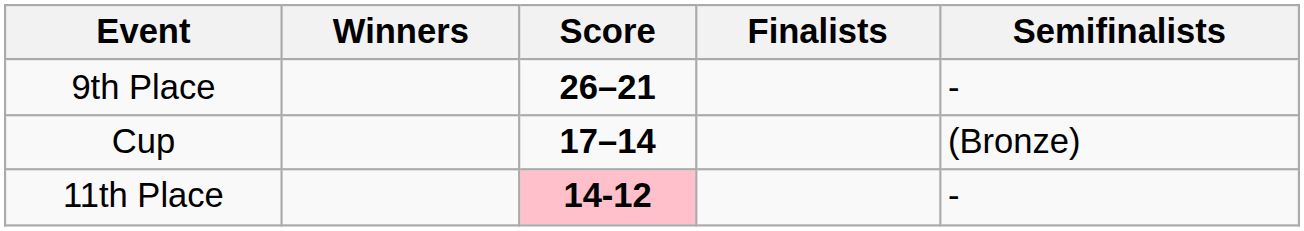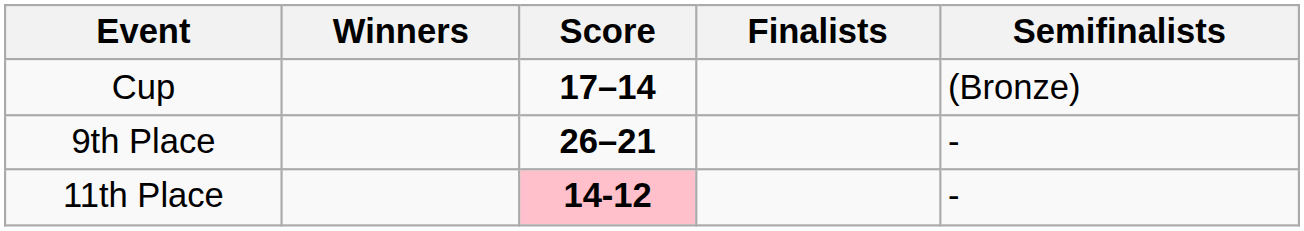 <table class="wikitable" width=600 style="text-align: center">
 <tr>
 <th>Event</th>
 <th>Winners</th>
 <th>Score</th>
 <th>Finalists</th>
 <th>Semifinalists</th>
 </tr>
 <tr>
+<td>Cup</td>
+<td align=left><strong></strong></td>
+<td><strong>17–14</strong></td>
+<td align=left></td>
+<td align=left> (Bronze)<br></td>
+</tr>
+<tr>
 <td>9th Place</td>
 <td align=left><strong></strong></td>
 <td><strong>26–21</strong></td>
 <td align=left></td>
 <td align=left>-</td>
-</tr>
-<tr>
-<td>Cup</td>
-<td align=left><strong></strong></td>
-<td><strong>17–14</strong></td>
-<td align=left></td>
-<td align=left> (Bronze)<br></td>
 </tr>
 <tr>
 <td>11th Place</td>
 <td align=left><strong></strong></td>
 <td style="background: pink;"><strong>14-12</strong></td>
 <td align=left></td>
 <td align=left>-</td>
 </tr>
 </table>
